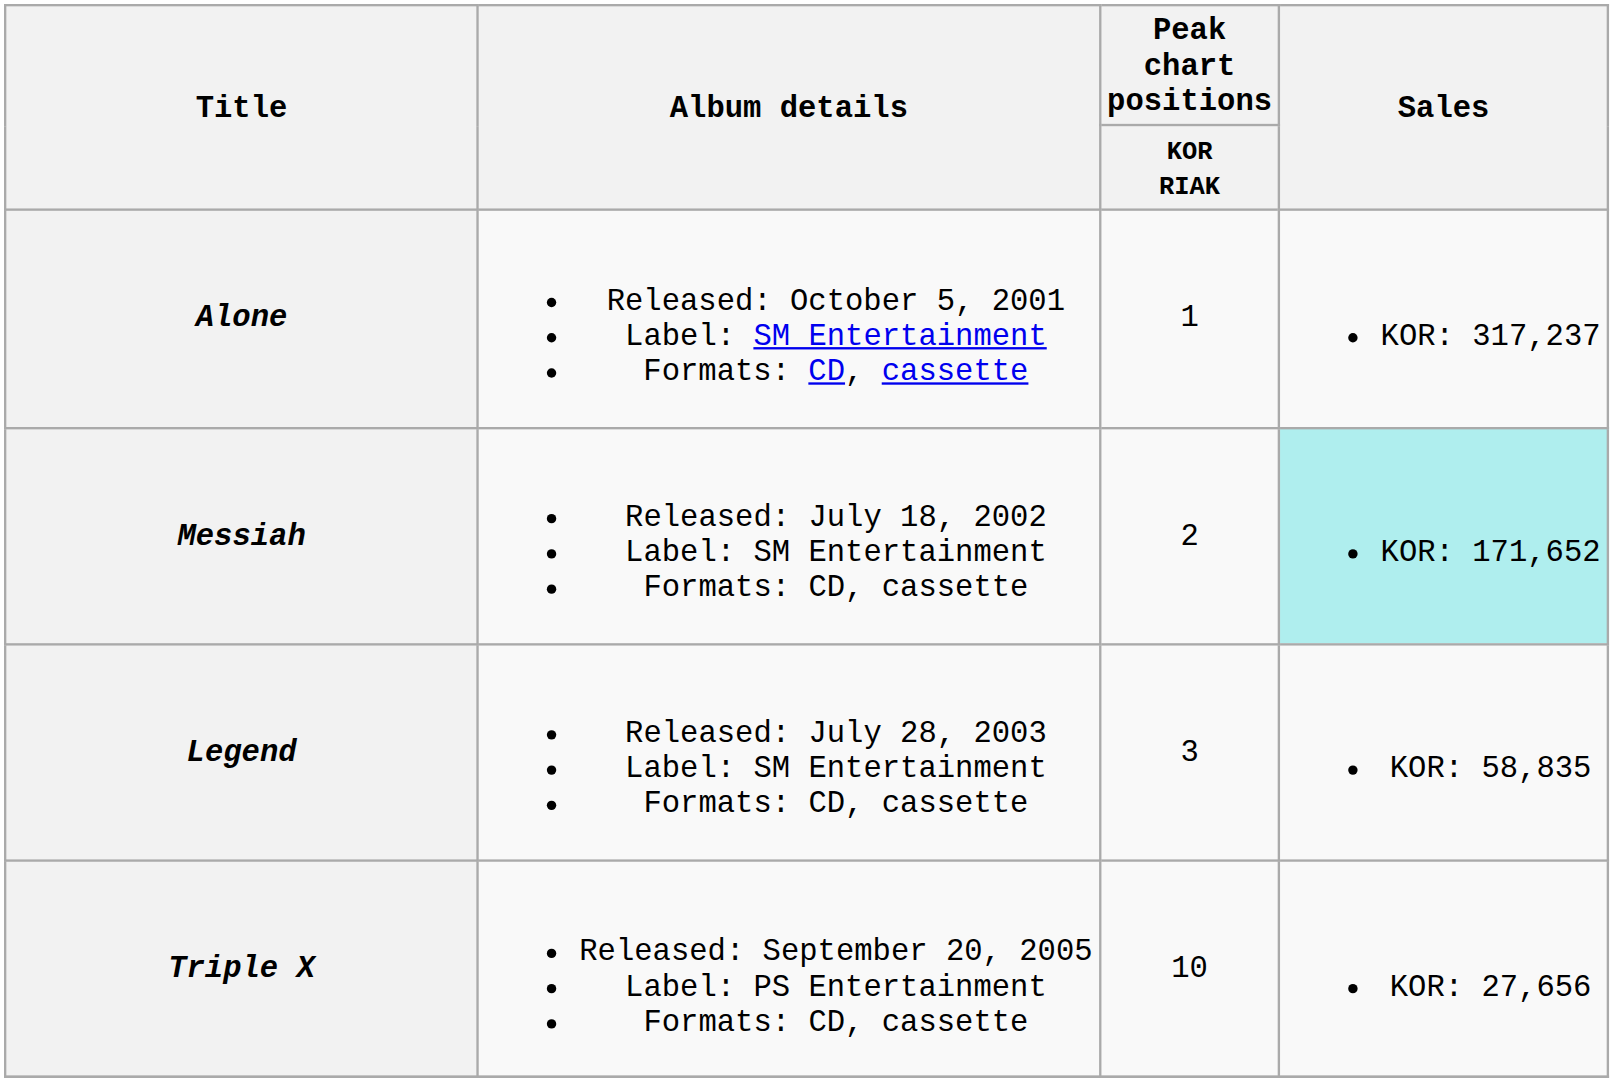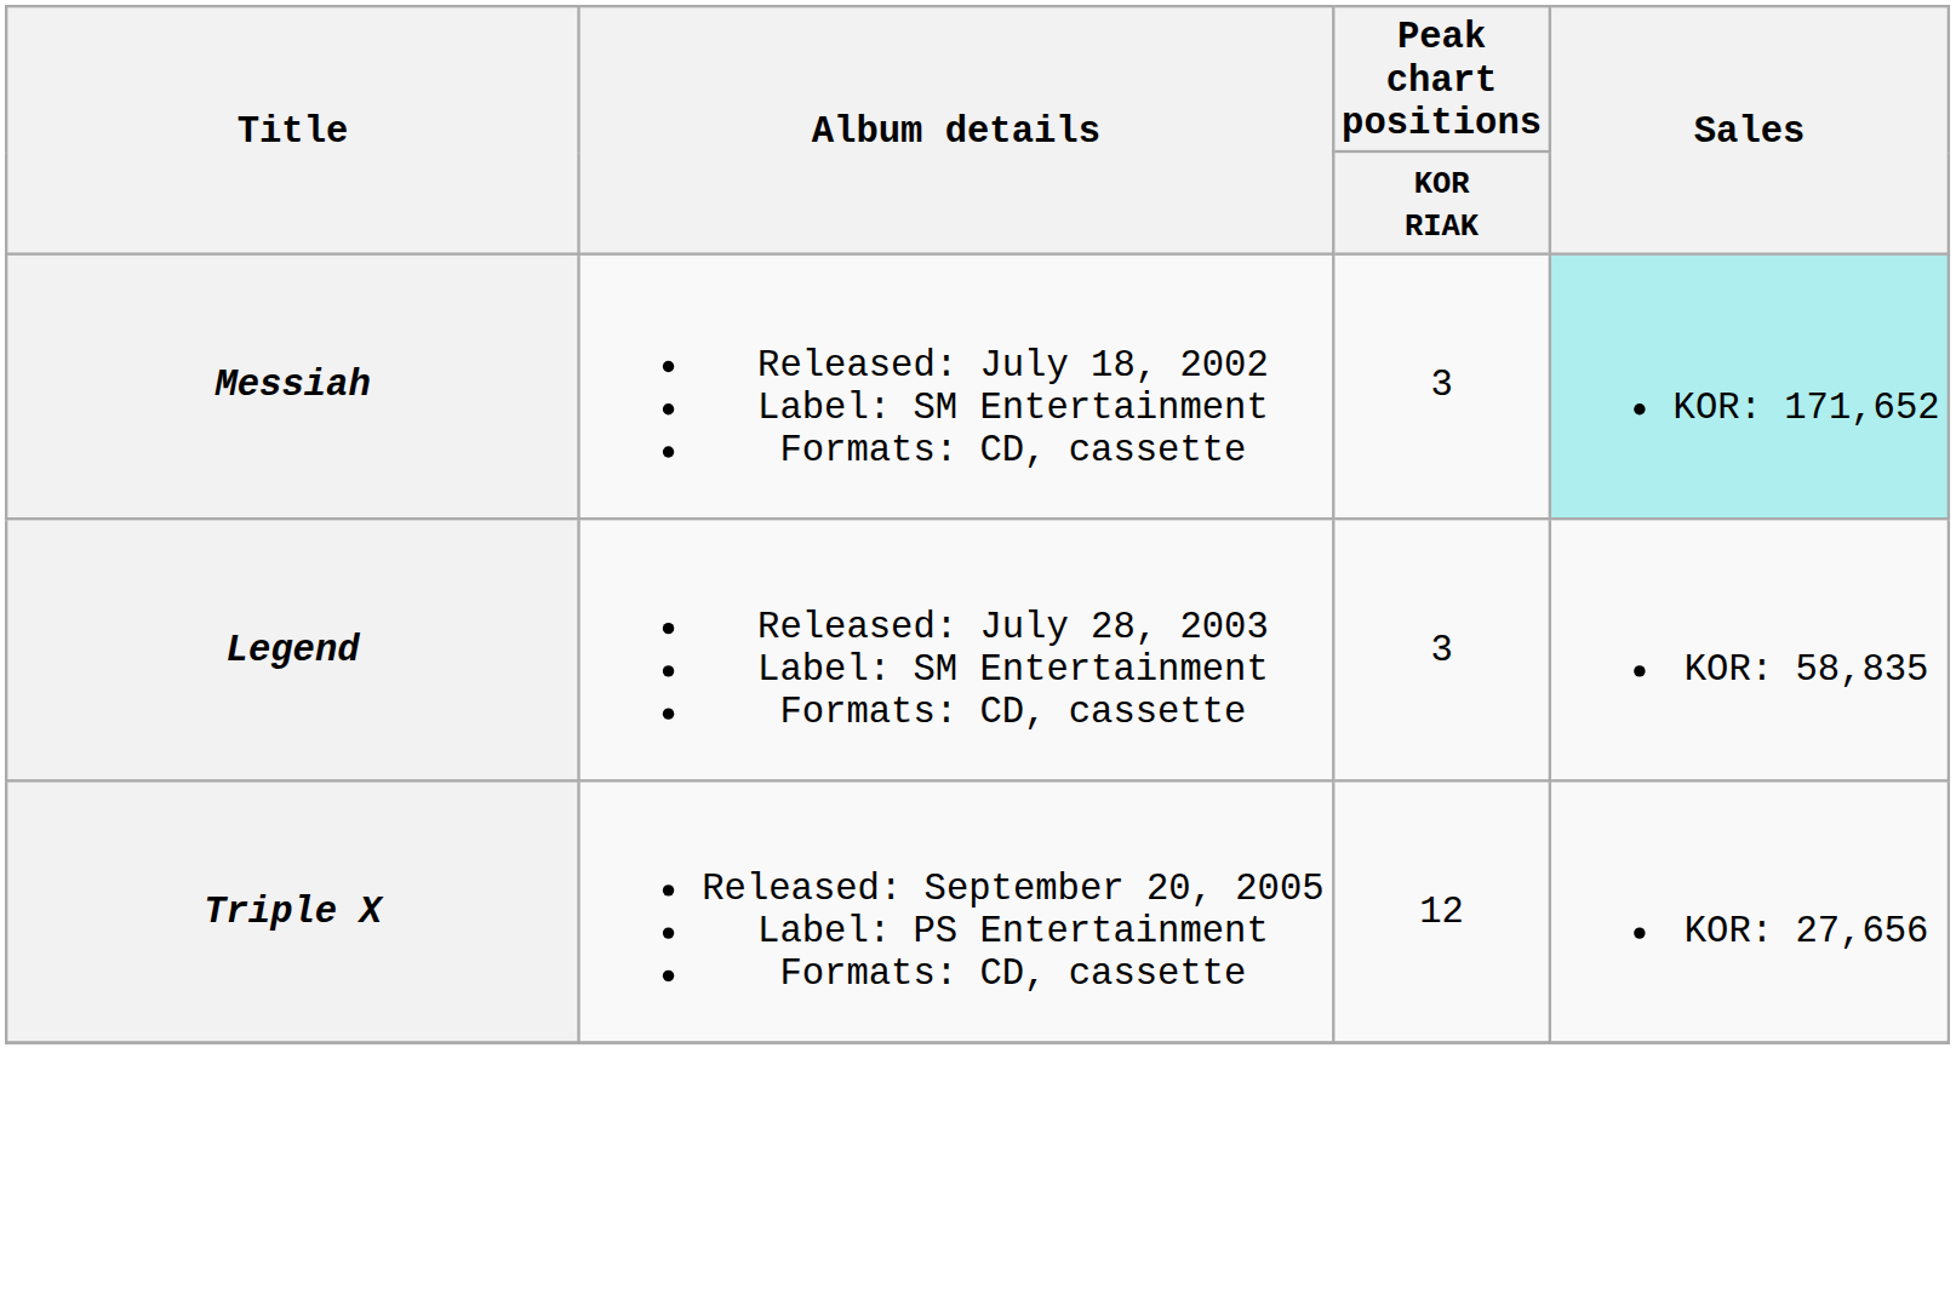 <table class="wikitable plainrowheaders" style="text-align:center;">
 <tr>
 <th scope="col" rowspan="2" style="width:15em;">Title</th>
 <th scope="col" rowspan="2">Album details</th>
 <th scope="col">Peak chart positions</th>
 <th scope="col" rowspan="2">Sales</th>
 </tr>
 <tr>
 <th style="width:3em;"><small>KOR<br>RIAK</small><br></th>
 </tr>
 <tr>
-<th scope="row"><em>Alone</em></th>
-<td><br><ul><li>Released: October 5, 2001</li><li>Label: <a href='#'>SM Entertainment</a></li><li>Formats: <a href='#'>CD</a>, <a href='#'>cassette</a></li></ul></td>
-<td>1</td>
-<td><br><ul><li>KOR: 317,237</li></ul></td>
-</tr>
-<tr>
 <th scope="row"><em>Messiah</em></th>
 <td><br><ul><li>Released: July 18, 2002</li><li>Label: SM Entertainment</li><li>Formats: CD, cassette</li></ul></td>
-<td>2</td>
+<td>3</td>
 <td style="background: paleturquoise;"><br><ul><li>KOR: 171,652</li></ul></td>
 </tr>
 <tr>
 <th scope="row"><em>Legend</em></th>
 <td><br><ul><li>Released: July 28, 2003</li><li>Label: SM Entertainment</li><li>Formats: CD, cassette</li></ul></td>
 <td>3</td>
 <td><br><ul><li>KOR: 58,835</li></ul></td>
 </tr>
 <tr>
 <th scope="row"><em>Triple X</em></th>
 <td><br><ul><li>Released: September 20, 2005</li><li>Label: PS Entertainment</li><li>Formats: CD, cassette</li></ul></td>
-<td>10</td>
+<td>12</td>
 <td><br><ul><li>KOR: 27,656</li></ul></td>
 </tr>
 <tr>
 </tr>
 </table>
